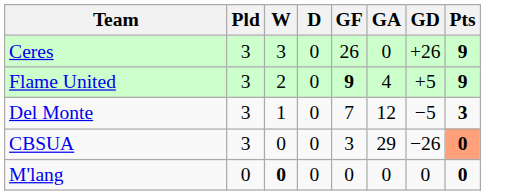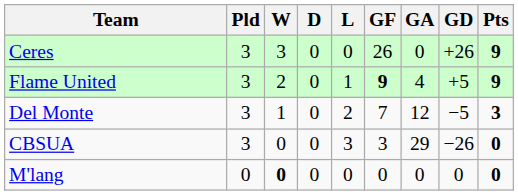 <table class="wikitable" style="text-align: center;">
 <tr>
 <th width="175">Team</th>
 <th width="20">Pld</th>
 <th width="20">W</th>
 <th width="20">D</th>
+<th width="20">L</th>
 <th width="20">GF</th>
 <th width="20">GA</th>
 <th width="20">GD</th>
 <th width="20">Pts</th>
 </tr>
 <tr bgcolor=#ccffcc>
 <td style="text-align:left;"><a href='#'>Ceres</a></td>
 <td>3</td>
 <td>3</td>
+<td>0</td>
 <td>0</td>
 <td>26</td>
 <td>0</td>
 <td>+26</td>
 <td><strong>9</strong></td>
 </tr>
 <tr bgcolor=#ccffcc>
 <td style="text-align:left;"><a href='#'>Flame United</a></td>
 <td>3</td>
 <td>2</td>
 <td>0</td>
+<td>1</td>
 <td><strong>9</strong></td>
 <td>4</td>
 <td>+5</td>
 <td><strong>9</strong></td>
 </tr>
 <tr>
 <td style="text-align:left;"><a href='#'>Del Monte</a></td>
 <td>3</td>
 <td>1</td>
 <td>0</td>
+<td>2</td>
 <td>7</td>
 <td>12</td>
 <td>−5</td>
 <td><strong>3</strong></td>
 </tr>
 <tr>
 <td style="text-align:left;"><a href='#'>CBSUA</a></td>
 <td>3</td>
 <td>0</td>
 <td>0</td>
 <td>3</td>
+<td>3</td>
 <td>29</td>
 <td>−26</td>
-<td style="background: lightsalmon;"><strong>0</strong></td>
+<td><strong>0</strong></td>
 </tr>
 <tr>
 <td style="text-align:left;"><a href='#'>M'lang</a></td>
 <td>0</td>
 <td><strong>0</strong></td>
 <td>0</td>
 <td>0</td>
 <td>0</td>
 <td>0</td>
+<td>0</td>
 <td><strong>0</strong></td>
 </tr>
 </table>
